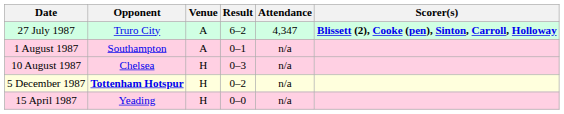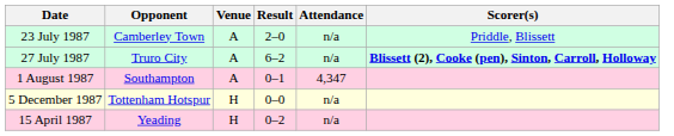 <table class="wikitable sortable" style="text-align:center;">
 <tr>
 <th>Date</th>
 <th>Opponent</th>
 <th>Venue</th>
 <th>Result</th>
 <th>Attendance</th>
 <th>Scorer(s)</th>
 </tr>
 <tr style="background:#d0ffe3;">
+<td>23 July 1987</td>
+<td><a href='#'>Camberley Town</a></td>
+<td>A</td>
+<td>2–0</td>
+<td>n/a</td>
+<td><a href='#'>Priddle</a>, <a href='#'>Blissett</a></td>
+</tr>
+<tr style="background:#d0ffe3;">
 <td>27 July 1987</td>
 <td><a href='#'>Truro City</a></td>
 <td>A</td>
 <td>6–2</td>
-<td>4,347</td>
+<td>n/a</td>
 <td><strong><a href='#'>Blissett</a> (2), <a href='#'>Cooke</a> (<a href='#'>pen</a>), <a href='#'>Sinton</a>, <a href='#'>Carroll</a>, <a href='#'>Holloway</a></strong></td>
 </tr>
 <tr style="background:#ffd0e3;">
 <td>1 August 1987</td>
 <td><a href='#'>Southampton</a></td>
 <td>A</td>
 <td>0–1</td>
-<td>n/a</td>
-<td></td>
-</tr>
-<tr style="background:#ffd0e3;">
-<td>10 August 1987</td>
-<td><a href='#'>Chelsea</a></td>
-<td>H</td>
-<td>0–3</td>
-<td>n/a</td>
+<td>4,347</td>
 <td></td>
 </tr>
 <tr style="background:#ffd;">
 <td>5 December 1987</td>
-<td><strong><a href='#'>Tottenham Hotspur</a></strong></td>
+<td><a href='#'>Tottenham Hotspur</a></td>
 <td>H</td>
-<td>0–2</td>
+<td>0–0</td>
 <td>n/a</td>
 <td></td>
 </tr>
 <tr style="background:#ffd0e3;">
 <td>15 April 1987</td>
 <td><a href='#'>Yeading</a></td>
 <td>H</td>
-<td>0–0</td>
+<td>0–2</td>
 <td>n/a</td>
 <td></td>
 </tr>
 </table>
